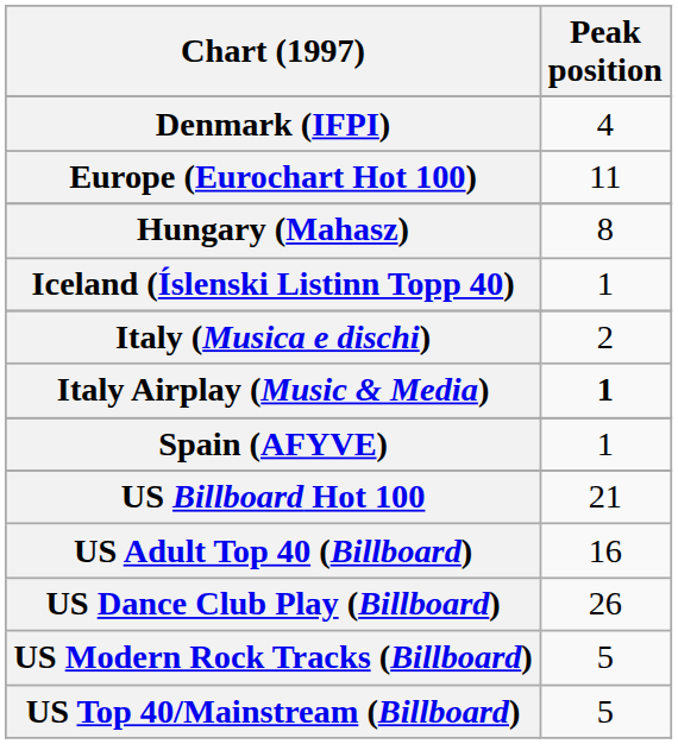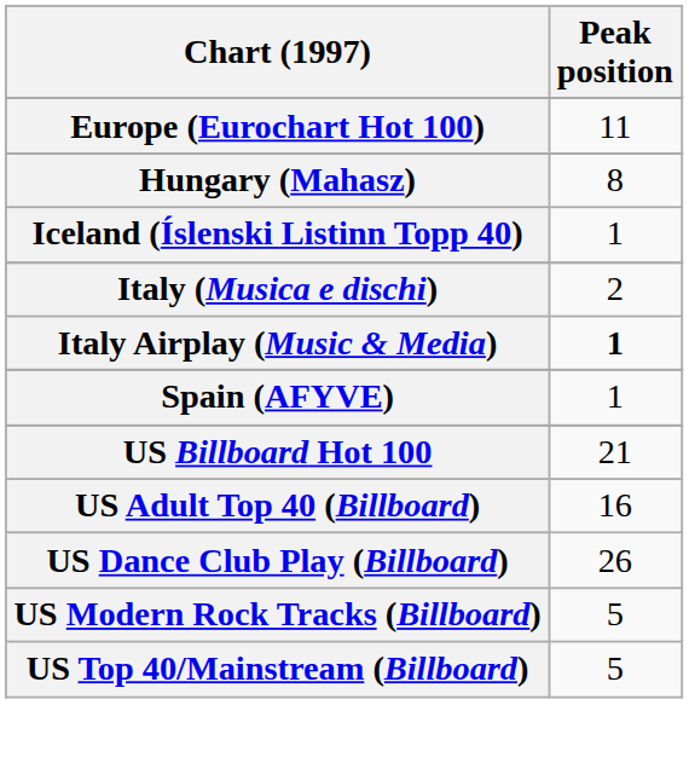 <table class="wikitable sortable plainrowheaders" style="text-align:center">
 <tr>
 <th>Chart (1997)</th>
 <th>Peak<br>position</th>
 </tr>
 <tr>
 </tr>
 <tr>
 </tr>
 <tr>
 </tr>
 <tr>
 </tr>
 <tr>
 </tr>
 <tr>
 </tr>
 <tr>
 </tr>
 <tr>
-</tr>
-<tr>
-<th scope="row">Denmark (<a href='#'>IFPI</a>)</th>
-<td>4</td>
 </tr>
 <tr>
 <th scope="row">Europe (<a href='#'>Eurochart Hot 100</a>)</th>
 <td>11</td>
 </tr>
 <tr>
 </tr>
 <tr>
 </tr>
 <tr>
 </tr>
 <tr>
 <th scope="row">Hungary (<a href='#'>Mahasz</a>)</th>
 <td>8</td>
 </tr>
 <tr>
 <th scope="row">Iceland (<a href='#'>Íslenski Listinn Topp 40</a>)</th>
 <td>1</td>
 </tr>
 <tr>
 </tr>
 <tr>
 <th scope="row">Italy (<em><a href='#'>Musica e dischi</a></em>)</th>
 <td>2</td>
 </tr>
 <tr>
 <th scope="row">Italy Airplay (<em><a href='#'>Music & Media</a></em>)</th>
 <td><strong>1</strong></td>
 </tr>
 <tr>
 </tr>
 <tr>
 </tr>
 <tr>
 </tr>
 <tr>
 </tr>
 <tr>
 </tr>
 <tr>
 <th scope="row">Spain (<a href='#'>AFYVE</a>)</th>
 <td>1</td>
 </tr>
 <tr>
 </tr>
 <tr>
 </tr>
 <tr>
 </tr>
 <tr>
 <th scope="row">US <a href='#'><em>Billboard</em> Hot 100</a></th>
 <td>21</td>
 </tr>
 <tr>
 <th scope="row">US <a href='#'>Adult Top 40</a> (<em><a href='#'>Billboard</a></em>)</th>
 <td>16</td>
 </tr>
 <tr>
 <th scope="row">US <a href='#'>Dance Club Play</a> (<em><a href='#'>Billboard</a></em>)</th>
 <td>26</td>
 </tr>
 <tr>
 <th scope="row">US <a href='#'>Modern Rock Tracks</a> (<em><a href='#'>Billboard</a></em>)</th>
 <td>5</td>
 </tr>
 <tr>
 <th scope="row">US <a href='#'>Top 40/Mainstream</a> (<em><a href='#'>Billboard</a></em>)</th>
 <td>5</td>
 </tr>
 </table>
